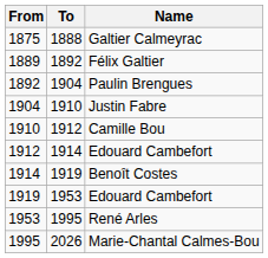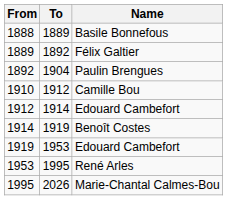 <table class="wikitable">
 <tr>
 <th>From</th>
 <th>To</th>
 <th>Name</th>
 </tr>
 <tr>
-<td>1875</td>
 <td>1888</td>
-<td>Galtier Calmeyrac</td>
+<td>1889</td>
+<td>Basile Bonnefous</td>
 </tr>
 <tr>
 <td>1889</td>
 <td>1892</td>
 <td>Félix Galtier</td>
 </tr>
 <tr>
 <td>1892</td>
 <td>1904</td>
 <td>Paulin Brengues</td>
-</tr>
-<tr>
-<td>1904</td>
-<td>1910</td>
-<td>Justin Fabre</td>
 </tr>
 <tr>
 <td>1910</td>
 <td>1912</td>
 <td>Camille Bou</td>
 </tr>
 <tr>
 <td>1912</td>
 <td>1914</td>
 <td>Edouard Cambefort</td>
 </tr>
 <tr>
 <td>1914</td>
 <td>1919</td>
 <td>Benoît Costes</td>
 </tr>
 <tr>
 <td>1919</td>
 <td>1953</td>
 <td>Edouard Cambefort</td>
 </tr>
 <tr>
 <td>1953</td>
 <td>1995</td>
 <td>René Arles</td>
 </tr>
 <tr>
 <td>1995</td>
 <td>2026</td>
 <td>Marie-Chantal Calmes-Bou</td>
 </tr>
 </table>
